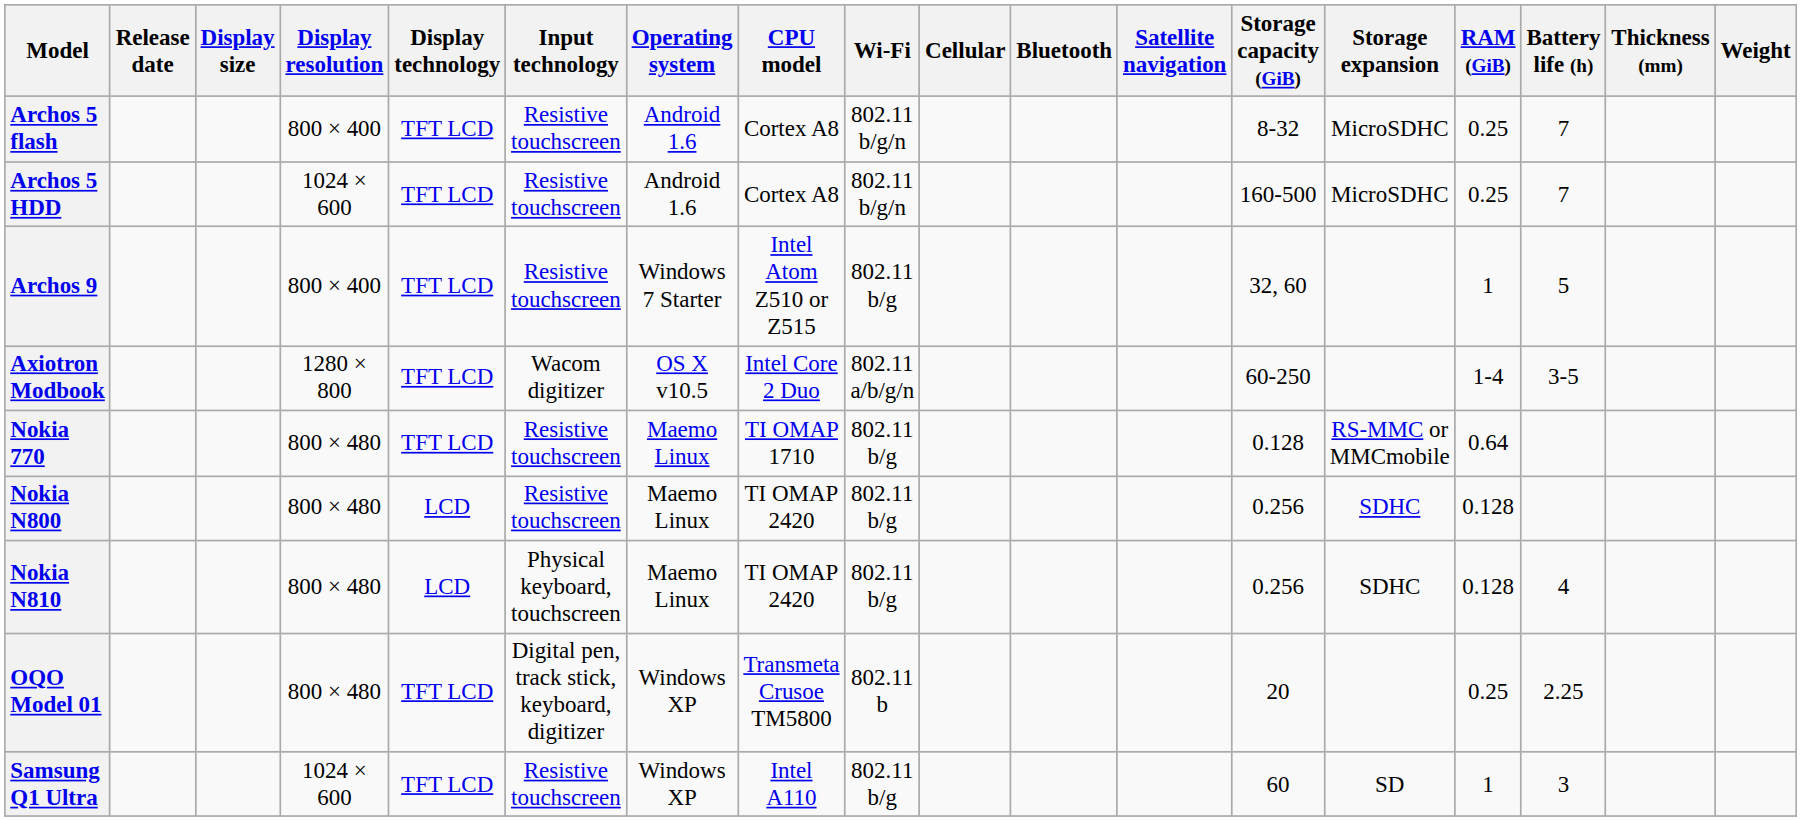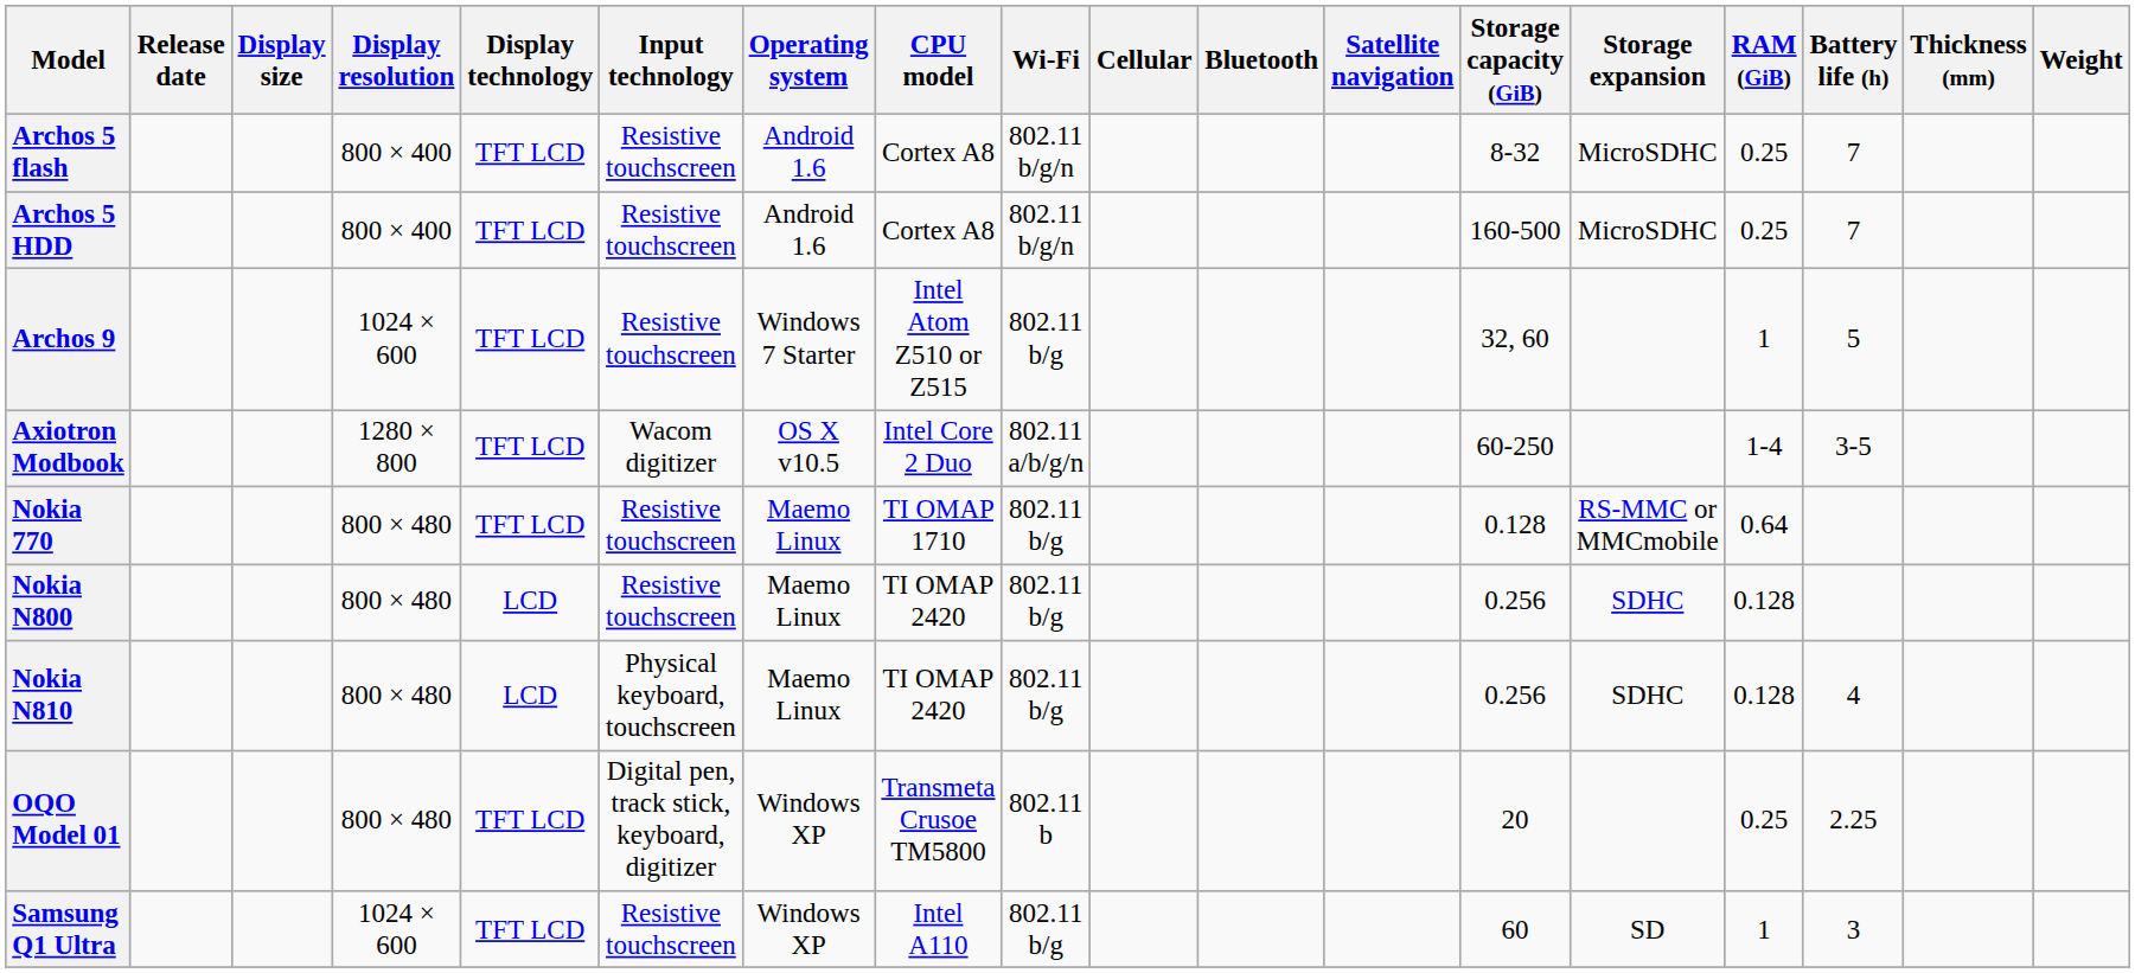 <table class="wikitable sortable" style="font-size: 85%; text-align: center; width: auto;">
 <tr>
 <th>Model</th>
 <th>Release date</th>
 <th><a href='#'>Display</a> size</th>
 <th><a href='#'>Display resolution</a></th>
 <th>Display technology</th>
 <th>Input technology</th>
 <th><a href='#'>Operating system</a></th>
 <th><a href='#'>CPU</a> model</th>
 <th>Wi-Fi</th>
 <th>Cellular</th>
 <th>Bluetooth</th>
 <th><a href='#'>Satellite navigation</a></th>
 <th>Storage capacity <small>(<a href='#'>GiB</a>)</small></th>
 <th>Storage expansion</th>
 <th><a href='#'>RAM</a> <small>(<a href='#'>GiB</a>)</small></th>
 <th>Battery life <small>(h)</small><br></th>
 <th>Thickness <small>(mm)</small></th>
 <th>Weight</th>
 </tr>
 <tr>
 <th style="text-align:left;" scope="col"><a href='#'>Archos 5 flash</a></th>
 <td></td>
 <td></td>
 <td>800 × 400</td>
 <td><a href='#'>TFT LCD</a></td>
 <td><a href='#'>Resistive touchscreen</a></td>
 <td><a href='#'>Android 1.6</a></td>
 <td>Cortex A8</td>
 <td>802.11 b/g/n</td>
 <td></td>
 <td></td>
 <td></td>
 <td>8-32</td>
 <td>MicroSDHC</td>
 <td>0.25</td>
 <td>7</td>
 <td></td>
 <td></td>
 </tr>
 <tr>
 <th style="text-align:left;" scope="col"><a href='#'>Archos 5 HDD</a></th>
 <td></td>
 <td></td>
-<td>1024 × 600</td>
+<td>800 × 400</td>
 <td><a href='#'>TFT LCD</a></td>
 <td><a href='#'>Resistive touchscreen</a></td>
 <td>Android 1.6</td>
 <td>Cortex A8</td>
 <td>802.11 b/g/n</td>
 <td></td>
 <td></td>
 <td></td>
 <td>160-500</td>
 <td>MicroSDHC</td>
 <td>0.25</td>
 <td>7</td>
 <td></td>
 <td></td>
 </tr>
 <tr>
 <th style="text-align:left;" scope="col"><a href='#'>Archos 9</a></th>
 <td></td>
 <td></td>
-<td>800 × 400</td>
+<td>1024 × 600</td>
 <td><a href='#'>TFT LCD</a></td>
 <td><a href='#'>Resistive touchscreen</a></td>
 <td>Windows 7 Starter</td>
 <td><a href='#'>Intel Atom</a> Z510 or Z515</td>
 <td>802.11 b/g</td>
 <td></td>
 <td></td>
 <td></td>
 <td>32, 60</td>
 <td></td>
 <td>1</td>
 <td>5</td>
 <td></td>
 <td></td>
 </tr>
 <tr>
 <th style="text-align:left;"><a href='#'>Axiotron Modbook</a></th>
 <td></td>
 <td></td>
 <td>1280 × 800</td>
 <td><a href='#'>TFT LCD</a></td>
 <td>Wacom digitizer</td>
 <td><a href='#'>OS X</a> v10.5</td>
 <td><a href='#'>Intel Core 2 Duo</a></td>
 <td>802.11 a/b/g/n</td>
 <td></td>
 <td></td>
 <td></td>
 <td>60-250</td>
 <td></td>
 <td>1-4</td>
 <td>3-5</td>
 <td></td>
 <td></td>
 </tr>
 <tr>
 <th style="text-align:left;"><a href='#'>Nokia 770</a></th>
 <td></td>
 <td></td>
 <td>800 × 480</td>
 <td><a href='#'>TFT LCD</a></td>
 <td><a href='#'>Resistive touchscreen</a></td>
 <td><a href='#'>Maemo</a> <a href='#'>Linux</a></td>
 <td><a href='#'>TI OMAP</a> 1710</td>
 <td>802.11 b/g</td>
 <td></td>
 <td></td>
 <td></td>
 <td>0.128</td>
 <td><a href='#'>RS-MMC</a> or MMCmobile</td>
 <td>0.64</td>
 <td></td>
 <td></td>
 <td></td>
 </tr>
 <tr>
 <th style="text-align:left;"><a href='#'>Nokia N800</a></th>
 <td></td>
 <td></td>
 <td>800 × 480</td>
 <td><a href='#'>LCD</a></td>
 <td><a href='#'>Resistive touchscreen</a></td>
 <td>Maemo Linux</td>
 <td>TI OMAP 2420</td>
 <td>802.11 b/g</td>
 <td></td>
 <td></td>
 <td></td>
 <td>0.256</td>
 <td><a href='#'>SDHC</a></td>
 <td>0.128</td>
 <td></td>
 <td></td>
 <td></td>
 </tr>
 <tr>
 <th style="text-align:left;"><a href='#'>Nokia N810</a></th>
 <td></td>
 <td></td>
 <td>800 × 480</td>
 <td><a href='#'>LCD</a></td>
 <td>Physical keyboard, touchscreen</td>
 <td>Maemo Linux</td>
 <td>TI OMAP 2420</td>
 <td>802.11 b/g</td>
 <td></td>
 <td></td>
 <td></td>
 <td>0.256</td>
 <td>SDHC</td>
 <td>0.128</td>
 <td>4</td>
 <td></td>
 <td></td>
 </tr>
 <tr>
 <th style="text-align:left;" scope="col"><a href='#'>OQO Model 01</a></th>
 <td></td>
 <td></td>
 <td>800 × 480</td>
 <td><a href='#'>TFT LCD</a></td>
 <td>Digital pen, track stick, keyboard, digitizer</td>
 <td>Windows XP</td>
 <td><a href='#'>Transmeta Crusoe</a> TM5800</td>
 <td>802.11 b</td>
 <td></td>
 <td></td>
 <td></td>
 <td>20</td>
 <td></td>
 <td>0.25</td>
 <td>2.25</td>
 <td></td>
 <td></td>
 </tr>
 <tr>
 <th style="text-align:left;" scope="col"><a href='#'>Samsung Q1 Ultra</a></th>
 <td></td>
 <td></td>
 <td>1024 × 600</td>
 <td><a href='#'>TFT LCD</a></td>
 <td><a href='#'>Resistive touchscreen</a></td>
 <td>Windows XP</td>
 <td><a href='#'>Intel A110</a></td>
 <td>802.11 b/g</td>
 <td></td>
 <td></td>
 <td></td>
 <td>60</td>
 <td>SD</td>
 <td>1</td>
 <td>3</td>
 <td></td>
 <td></td>
 </tr>
 </table>
